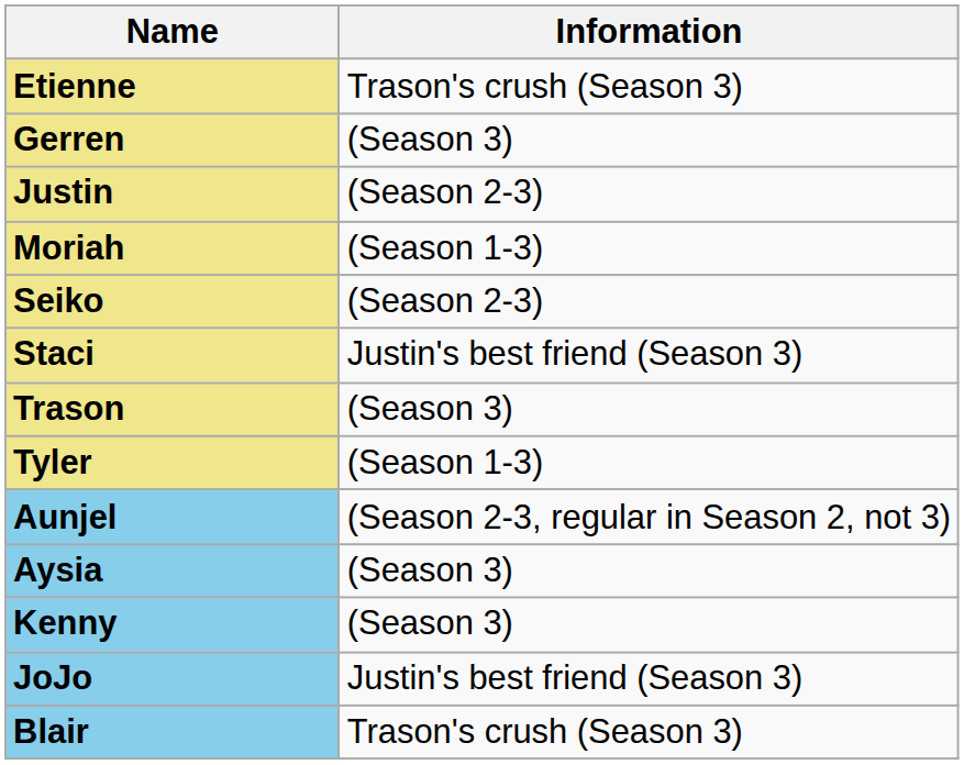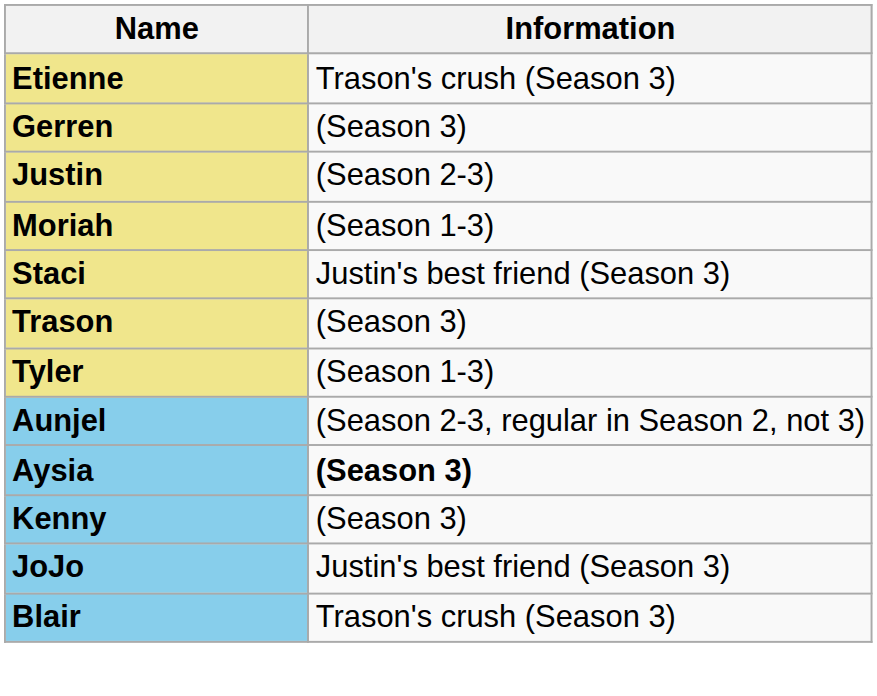 <table class="wikitable">
 <tr style="background:silver">
 <th>Name</th>
 <th>Information</th>
 </tr>
 <tr>
 <td bgcolor="khaki" width="150" valign="top"><strong>Etienne</strong></td>
 <td>Trason's crush (Season 3)</td>
 </tr>
 <tr>
 <td bgcolor="khaki" width="150" valign="top"><strong>Gerren</strong></td>
 <td>(Season 3)</td>
 </tr>
 <tr>
 <td bgcolor="khaki" width="150" valign="top"><strong>Justin</strong></td>
 <td>(Season 2-3)</td>
 </tr>
 <tr>
 <td bgcolor="khaki" width="150" valign="top"><strong>Moriah</strong></td>
 <td>(Season 1-3)</td>
 </tr>
 <tr>
-<td bgcolor="khaki" width="150" valign="top"><strong>Seiko</strong></td>
-<td>(Season 2-3)</td>
-</tr>
-<tr>
 <td bgcolor="khaki" width="150" valign="top"><strong>Staci</strong></td>
 <td>Justin's best friend (Season 3)</td>
 </tr>
 <tr>
 <td bgcolor="khaki" width="150" valign="top"><strong>Trason</strong></td>
 <td>(Season 3)</td>
 </tr>
 <tr>
 <td bgcolor="khaki" width="150" valign="top"><strong>Tyler</strong></td>
 <td>(Season 1-3)</td>
 </tr>
 <tr>
 <td bgcolor="skyblue" width="150" valign="top"><strong>Aunjel</strong></td>
 <td>(Season 2-3, regular in Season 2, not 3)</td>
 </tr>
 <tr>
 <td bgcolor="skyblue" width="150" valign="top"><strong>Aysia</strong></td>
-<td>(Season 3)</td>
+<td><strong>(Season 3)</strong></td>
 </tr>
 <tr>
 <td bgcolor="skyblue" width="150" valign="top"><strong>Kenny</strong></td>
 <td>(Season 3)</td>
 </tr>
 <tr>
 <td bgcolor="skyblue" width="150" valign="top"><strong>JoJo</strong></td>
 <td>Justin's best friend (Season 3)</td>
 </tr>
 <tr>
 <td bgcolor="skyblue" width="150" valign="top"><strong>Blair</strong></td>
 <td>Trason's crush (Season 3)</td>
 </tr>
 </table>
